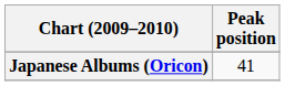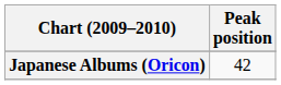 <table class="wikitable sortable plainrowheaders" style="text-align:center">
 <tr>
 <th scope="col">Chart (2009–2010)</th>
 <th scope="col">Peak<br>position</th>
 </tr>
 <tr>
 </tr>
 <tr>
 </tr>
 <tr>
 </tr>
 <tr>
 </tr>
 <tr>
 </tr>
 <tr>
 </tr>
 <tr>
 </tr>
 <tr>
 </tr>
 <tr>
 <th scope="row">Japanese Albums (<a href='#'>Oricon</a>)</th>
-<td>41</td>
+<td>42</td>
 </tr>
 <tr>
 </tr>
 <tr>
 </tr>
 <tr>
 </tr>
 <tr>
 </tr>
 <tr>
 </tr>
 <tr>
 </tr>
 <tr>
 </tr>
 <tr>
 </tr>
 <tr>
 </tr>
 </table>
